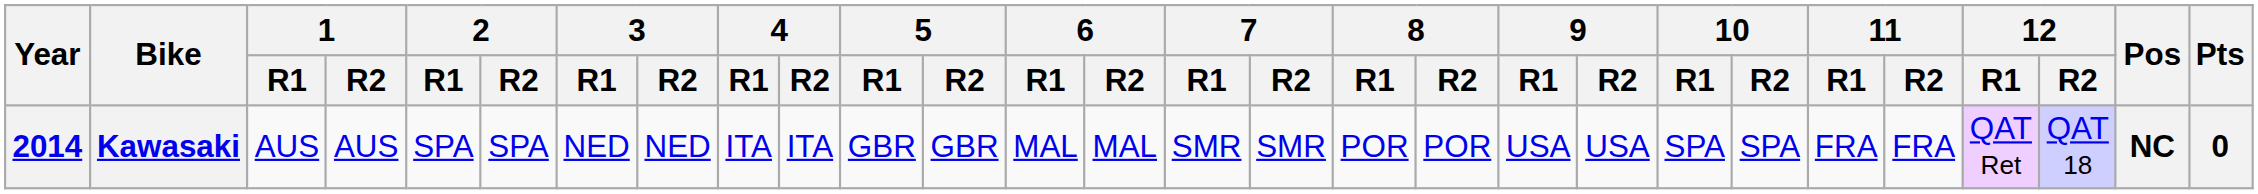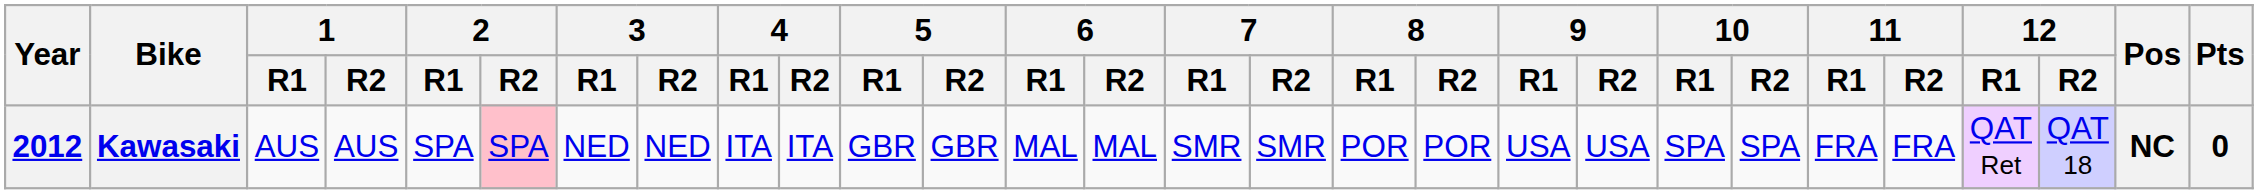 <table class="wikitable" style="text-align:center; font-size:90%">
 <tr>
 <th valign="middle" rowspan=2>Year</th>
 <th valign="middle" rowspan=2>Bike</th>
 <th colspan=2>1</th>
 <th colspan=2>2</th>
 <th colspan=2>3</th>
 <th colspan=2>4</th>
 <th colspan=2>5</th>
 <th colspan=2>6</th>
 <th colspan=2>7</th>
 <th colspan=2>8</th>
 <th colspan=2>9</th>
 <th colspan=2>10</th>
 <th colspan=2>11</th>
 <th colspan=2>12</th>
 <th rowspan=2>Pos</th>
 <th rowspan=2>Pts</th>
 </tr>
 <tr>
 <th>R1</th>
 <th>R2</th>
 <th>R1</th>
 <th>R2</th>
 <th>R1</th>
 <th>R2</th>
 <th>R1</th>
 <th>R2</th>
 <th>R1</th>
 <th>R2</th>
 <th>R1</th>
 <th>R2</th>
 <th>R1</th>
 <th>R2</th>
 <th>R1</th>
 <th>R2</th>
 <th>R1</th>
 <th>R2</th>
 <th>R1</th>
 <th>R2</th>
 <th>R1</th>
 <th>R2</th>
 <th>R1</th>
 <th>R2</th>
 </tr>
 <tr>
-<th><a href='#'>2014</a></th>
+<th><a href='#'>2012</a></th>
 <th><a href='#'>Kawasaki</a></th>
 <td><a href='#'>AUS</a></td>
 <td><a href='#'>AUS</a></td>
 <td><a href='#'>SPA</a></td>
-<td><a href='#'>SPA</a></td>
+<td style="background: pink;"><a href='#'>SPA</a></td>
 <td><a href='#'>NED</a></td>
 <td><a href='#'>NED</a></td>
 <td><a href='#'>ITA</a></td>
 <td><a href='#'>ITA</a></td>
 <td><a href='#'>GBR</a></td>
 <td><a href='#'>GBR</a></td>
 <td><a href='#'>MAL</a></td>
 <td><a href='#'>MAL</a></td>
 <td><a href='#'>SMR</a></td>
 <td><a href='#'>SMR</a></td>
 <td><a href='#'>POR</a></td>
 <td><a href='#'>POR</a></td>
 <td><a href='#'>USA</a></td>
 <td><a href='#'>USA</a></td>
 <td><a href='#'>SPA</a></td>
 <td><a href='#'>SPA</a></td>
 <td><a href='#'>FRA</a></td>
 <td><a href='#'>FRA</a></td>
 <td style="background:#efcfff;"><a href='#'>QAT</a><br><small>Ret</small></td>
 <td style="background:#cfcfff;"><a href='#'>QAT</a><br><small>18</small></td>
 <th>NC</th>
 <th>0</th>
 </tr>
 </table>
